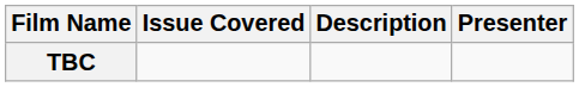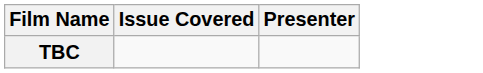 <table class="wikitable">
 <tr>
 <th>Film Name</th>
 <th>Issue Covered</th>
-<th>Description</th>
 <th>Presenter</th>
 </tr>
 <tr>
 <th>TBC</th>
 <td></td>
 <td></td>
-<td></td>
 </tr>
 </table>
